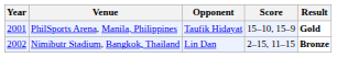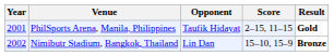 <table class="sortable wikitable" style="font-size: 90%;">
 <tr>
 <th>Year</th>
 <th>Venue</th>
 <th>Opponent</th>
 <th>Score</th>
 <th>Result</th>
 </tr>
 <tr style="background:#ECF2FF">
 <td align="center"><a href='#'>2001</a></td>
 <td align="left"><a href='#'>PhilSports Arena</a>, <a href='#'>Manila, Philippines</a></td>
 <td align="left"> <a href='#'>Taufik Hidayat</a></td>
-<td align="left">15–10, 15–9</td>
+<td align="left">2–15, 11–15</td>
 <td style="text-align:left; background:white"> <strong>Gold</strong></td>
 </tr>
 <tr style="background:#ECF2FF">
 <td align="center"><a href='#'>2002</a></td>
 <td align="left"><a href='#'>Nimibutr Stadium</a>, <a href='#'>Bangkok, Thailand</a></td>
 <td align="left"> <a href='#'>Lin Dan</a></td>
-<td align="left">2–15, 11–15</td>
+<td align="left">15–10, 15–9</td>
 <td style="text-align:left; background:white"> <strong>Bronze</strong></td>
 </tr>
 </table>
